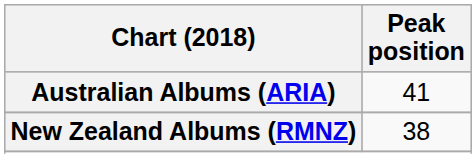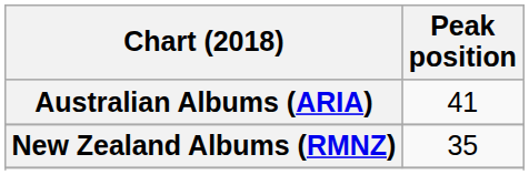 <table class="wikitable sortable plainrowheaders" style="text-align:center">
 <tr>
 <th scope="col">Chart (2018)</th>
 <th scope="col">Peak<br> position</th>
 </tr>
 <tr>
 <th scope="row">Australian Albums (<a href='#'>ARIA</a>)</th>
 <td>41</td>
 </tr>
 <tr>
 </tr>
 <tr>
 </tr>
 <tr>
 </tr>
 <tr>
 </tr>
 <tr>
 <th scope="row">New Zealand Albums (<a href='#'>RMNZ</a>)</th>
-<td>38</td>
+<td>35</td>
 </tr>
 <tr>
 </tr>
 <tr>
 </tr>
 <tr>
 </tr>
 <tr>
 </tr>
 </table>
